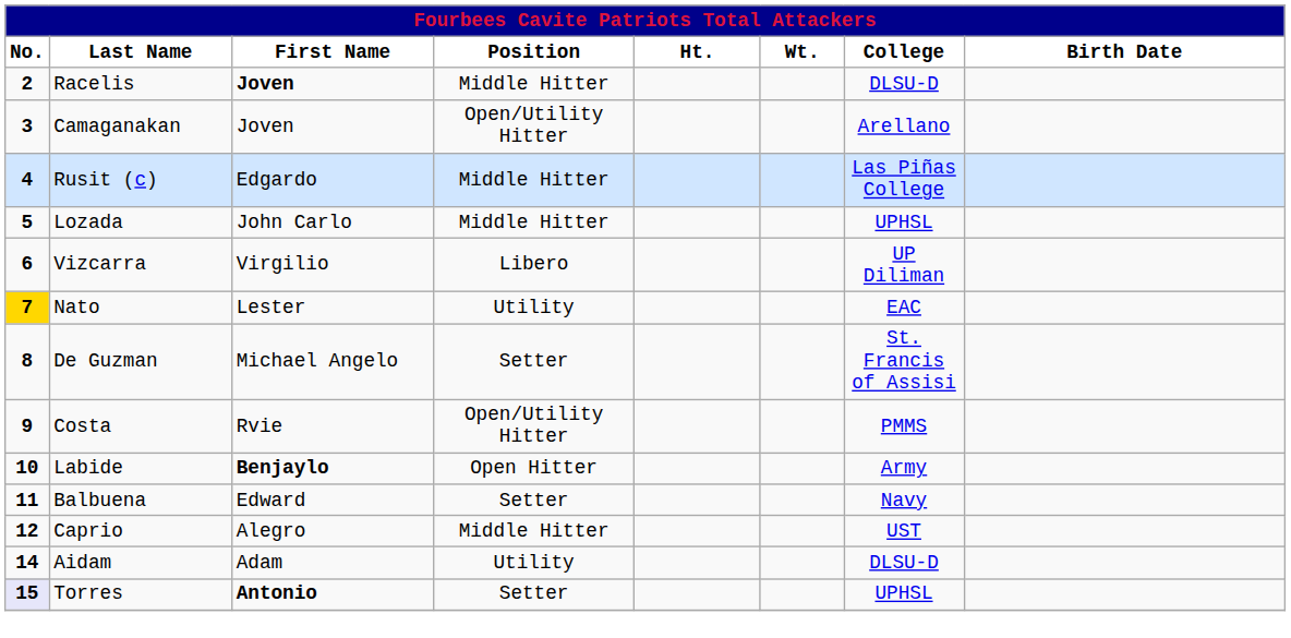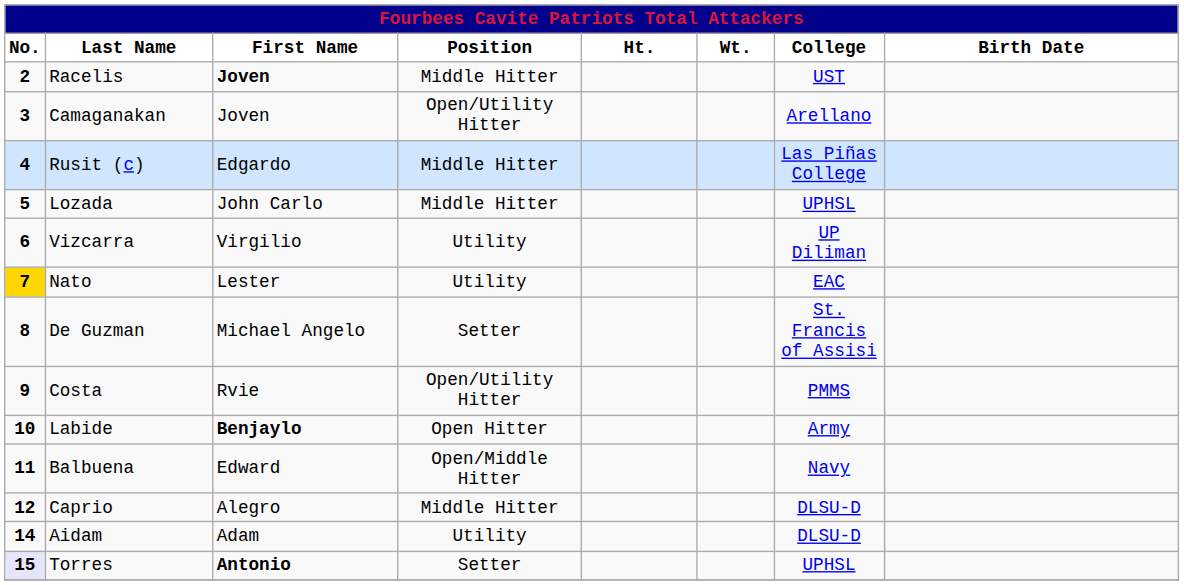 <table class="wikitable" style="text-align:center;">
 <tr>
 <td colspan="8" style= "background: #00008B; color: #DC143C; text-align: center"><strong>Fourbees Cavite Patriots Total Attackers</strong></td>
 </tr>
 <tr>
 <th width=3px style="background: White; color: Black; text-align: center"><strong>No.</strong></th>
 <th width=117px style="background: White; color: Black">Last Name</th>
 <th width=130px style="background: White; color: Black">First Name</th>
 <th width=129px style="background: White; color: Black">Position</th>
 <th width=79px style="background: White; color: Black">Ht.</th>
 <th width=50px style="background: White; color: Black">Wt.</th>
 <th width=75px style="background: White; color: Black">College</th>
 <th width=210px style="background: White; color: Black">Birth Date</th>
 </tr>
 <tr>
 <td><strong>2</strong></td>
 <td style="text-align: left">Racelis</td>
 <td style="text-align: left"><strong>Joven</strong></td>
 <td>Middle Hitter</td>
 <td></td>
 <td></td>
-<td><a href='#'>DLSU-D</a></td>
+<td><a href='#'>UST</a></td>
 <td style="text-align: left"></td>
 </tr>
 <tr>
 <td><strong>3</strong></td>
 <td style="text-align: left">Camaganakan</td>
 <td style="text-align: left">Joven</td>
 <td>Open/Utility Hitter</td>
 <td></td>
 <td></td>
 <td><a href='#'>Arellano</a></td>
 <td style="text-align: left"></td>
 </tr>
 <tr bgcolor=#D0E6FF>
 <td><strong>4</strong></td>
 <td style="text-align: left">Rusit (<a href='#'>c</a>)</td>
 <td style="text-align: left">Edgardo</td>
 <td>Middle Hitter</td>
 <td></td>
 <td></td>
 <td><a href='#'>Las Piñas College</a></td>
 <td style="text-align: left"></td>
 </tr>
 <tr>
 <td><strong>5</strong></td>
 <td style="text-align: left">Lozada</td>
 <td style="text-align: left">John Carlo</td>
 <td>Middle Hitter</td>
 <td></td>
 <td></td>
 <td><a href='#'>UPHSL</a></td>
 <td style="text-align: left"></td>
 </tr>
 <tr>
 <td><strong>6</strong></td>
 <td style="text-align: left">Vizcarra</td>
 <td style="text-align: left">Virgilio</td>
-<td>Libero</td>
+<td>Utility</td>
 <td></td>
 <td></td>
 <td><a href='#'>UP Diliman</a></td>
 <td style="text-align: left"></td>
 </tr>
 <tr>
 <td style="background: gold;"><strong>7</strong></td>
 <td style="text-align: left">Nato</td>
 <td style="text-align: left">Lester</td>
 <td>Utility</td>
 <td></td>
 <td></td>
 <td><a href='#'>EAC</a></td>
 <td style="text-align: left"></td>
 </tr>
 <tr>
 <td><strong>8</strong></td>
 <td style="text-align: left">De Guzman</td>
 <td style="text-align: left">Michael Angelo</td>
 <td>Setter</td>
 <td></td>
 <td></td>
 <td><a href='#'>St. Francis of Assisi</a></td>
 <td style="text-align: left"></td>
 </tr>
 <tr>
 <td><strong>9</strong></td>
 <td style="text-align: left">Costa</td>
 <td style="text-align: left">Rvie</td>
 <td>Open/Utility Hitter</td>
 <td></td>
 <td></td>
 <td><a href='#'>PMMS</a></td>
 <td style="text-align: left"></td>
 </tr>
 <tr>
 <td><strong>10</strong></td>
 <td style="text-align: left">Labide</td>
 <td style="text-align: left"><strong>Benjaylo</strong></td>
 <td>Open Hitter</td>
 <td></td>
 <td></td>
 <td><a href='#'>Army</a></td>
 <td style="text-align: left"></td>
 </tr>
 <tr>
 <td><strong>11</strong></td>
 <td style="text-align: left">Balbuena</td>
 <td style="text-align: left">Edward</td>
-<td>Setter</td>
+<td>Open/Middle Hitter</td>
 <td></td>
 <td></td>
 <td><a href='#'>Navy</a></td>
 <td style="text-align: left"></td>
 </tr>
 <tr>
 <td><strong>12</strong></td>
 <td style="text-align: left">Caprio</td>
 <td style="text-align: left">Alegro</td>
 <td>Middle Hitter</td>
 <td></td>
 <td></td>
-<td><a href='#'>UST</a></td>
+<td><a href='#'>DLSU-D</a></td>
 <td style="text-align: left"></td>
 </tr>
 <tr>
 <td><strong>14</strong></td>
 <td style="text-align: left">Aidam</td>
 <td style="text-align: left">Adam</td>
 <td>Utility</td>
 <td></td>
 <td></td>
 <td><a href='#'>DLSU-D</a></td>
 <td style="text-align: left"></td>
 </tr>
 <tr>
 <td style="background: lavender;"><strong>15</strong></td>
 <td style="text-align: left">Torres</td>
 <td style="text-align: left"><strong>Antonio</strong></td>
 <td>Setter</td>
 <td></td>
 <td></td>
 <td><a href='#'>UPHSL</a></td>
 <td style="text-align: left"></td>
 </tr>
 <tr>
 </tr>
 </table>
